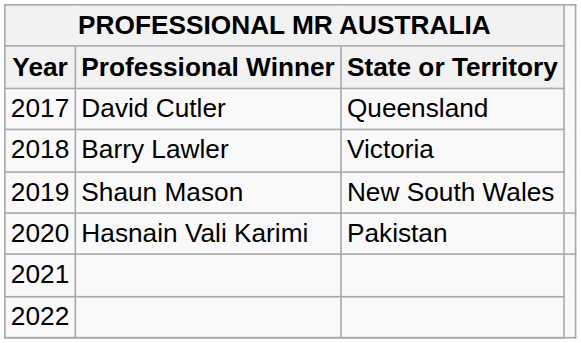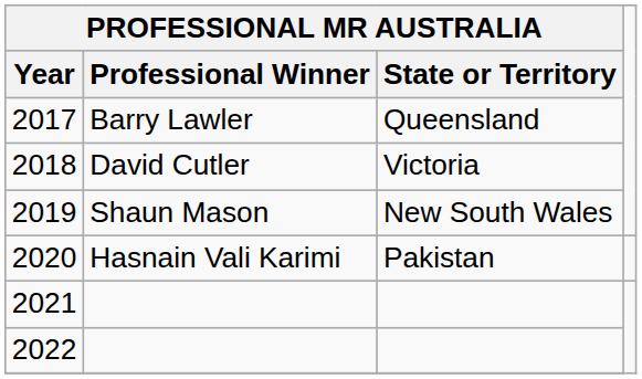 <table class="wikitable">
 <tr>
 <th colspan="3">PROFESSIONAL MR AUSTRALIA</th>
 </tr>
 <tr>
 <th>Year</th>
 <th>Professional Winner</th>
 <th>State or Territory</th>
 </tr>
 <tr>
 <td>2017</td>
-<td>David Cutler</td>
+<td>Barry Lawler</td>
 <td>Queensland</td>
 </tr>
 <tr>
 <td>2018</td>
-<td>Barry Lawler</td>
+<td>David Cutler</td>
 <td>Victoria</td>
 </tr>
 <tr>
 <td>2019</td>
 <td>Shaun Mason</td>
 <td>New South Wales</td>
 </tr>
 <tr>
 <td>2020</td>
 <td>Hasnain Vali Karimi</td>
 <td>Pakistan</td>
 <td></td>
 </tr>
 <tr>
 <td>2021</td>
 <td></td>
 <td></td>
 </tr>
 <tr>
 <td>2022</td>
 <td></td>
 <td></td>
 </tr>
 <tr>
 </tr>
 </table>
